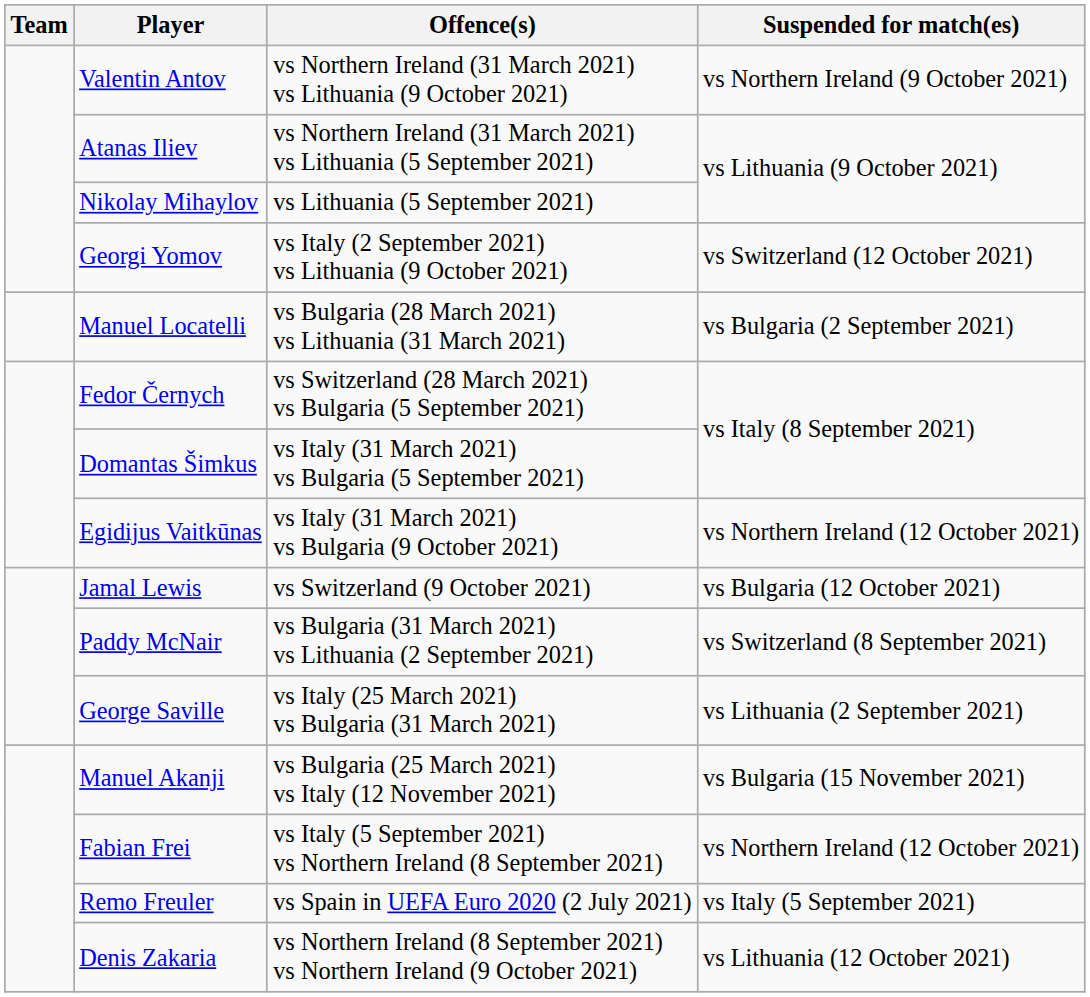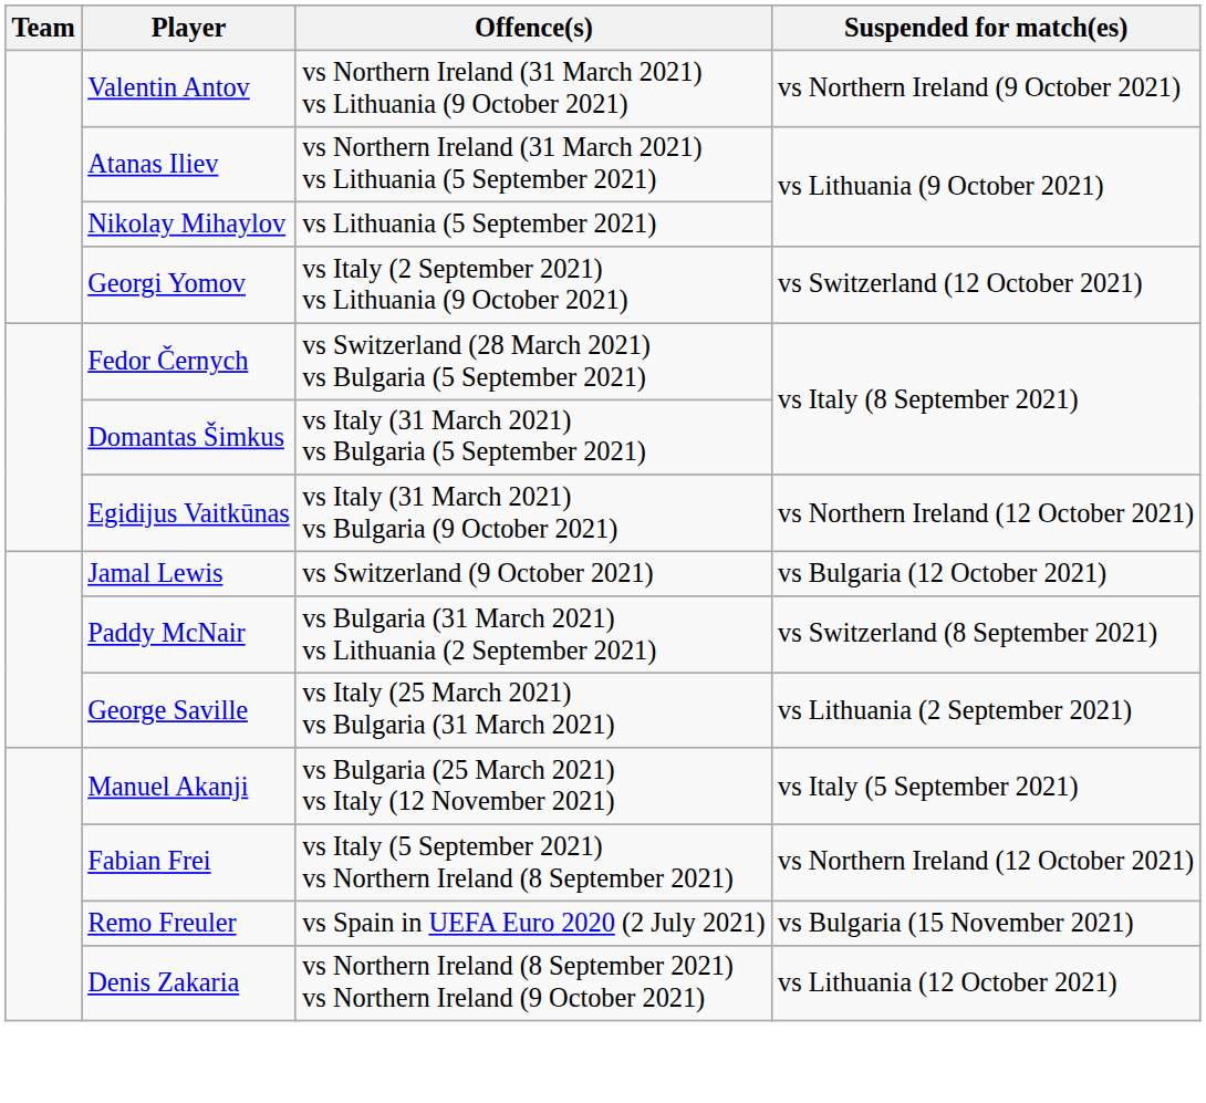 <table class="wikitable" style="font-size:90%">
 <tr>
 <th>Team</th>
 <th>Player</th>
 <th>Offence(s)</th>
 <th>Suspended for match(es)</th>
 </tr>
 <tr>
 <td rowspan=4></td>
 <td><a href='#'>Valentin Antov</a></td>
 <td> vs Northern Ireland (31 March 2021)<br> vs Lithuania (9 October 2021)</td>
 <td>vs Northern Ireland (9 October 2021)</td>
 </tr>
 <tr>
 <td><a href='#'>Atanas Iliev</a></td>
 <td> vs Northern Ireland (31 March 2021)<br> vs Lithuania (5 September 2021)</td>
 <td rowspan=2>vs Lithuania (9 October 2021)</td>
 </tr>
 <tr>
 <td><a href='#'>Nikolay Mihaylov</a></td>
 <td> vs Lithuania (5 September 2021)</td>
 </tr>
 <tr>
 <td><a href='#'>Georgi Yomov</a></td>
 <td> vs Italy (2 September 2021)<br> vs Lithuania (9 October 2021)</td>
 <td>vs Switzerland (12 October 2021)</td>
-</tr>
-<tr>
-<td></td>
-<td><a href='#'>Manuel Locatelli</a></td>
-<td> vs Bulgaria (28 March 2021)<br> vs Lithuania (31 March 2021)</td>
-<td>vs Bulgaria (2 September 2021)</td>
 </tr>
 <tr>
 <td rowspan=3></td>
 <td><a href='#'>Fedor Černych</a></td>
 <td> vs Switzerland (28 March 2021)<br> vs Bulgaria (5 September 2021)</td>
 <td rowspan=2>vs Italy (8 September 2021)</td>
 </tr>
 <tr>
 <td><a href='#'>Domantas Šimkus</a></td>
 <td> vs Italy (31 March 2021)<br> vs Bulgaria (5 September 2021)</td>
 </tr>
 <tr>
 <td><a href='#'>Egidijus Vaitkūnas</a></td>
 <td> vs Italy (31 March 2021)<br> vs Bulgaria (9 October 2021)</td>
 <td>vs Northern Ireland (12 October 2021)</td>
 </tr>
 <tr>
 <td rowspan=3></td>
 <td><a href='#'>Jamal Lewis</a></td>
 <td> vs Switzerland (9 October 2021)</td>
 <td>vs Bulgaria (12 October 2021)</td>
 </tr>
 <tr>
 <td><a href='#'>Paddy McNair</a></td>
 <td> vs Bulgaria (31 March 2021)<br> vs Lithuania (2 September 2021)</td>
 <td>vs Switzerland (8 September 2021)</td>
 </tr>
 <tr>
 <td><a href='#'>George Saville</a></td>
 <td> vs Italy (25 March 2021)<br> vs Bulgaria (31 March 2021)</td>
 <td>vs Lithuania (2 September 2021)</td>
 </tr>
 <tr>
 <td rowspan=4></td>
 <td><a href='#'>Manuel Akanji</a></td>
 <td> vs Bulgaria (25 March 2021)<br> vs Italy (12 November 2021)</td>
-<td>vs Bulgaria (15 November 2021)</td>
+<td>vs Italy (5 September 2021)</td>
 </tr>
 <tr>
 <td><a href='#'>Fabian Frei</a></td>
 <td> vs Italy (5 September 2021)<br> vs Northern Ireland (8 September 2021)</td>
 <td>vs Northern Ireland (12 October 2021)</td>
 </tr>
 <tr>
 <td><a href='#'>Remo Freuler</a></td>
 <td> vs Spain in <a href='#'>UEFA Euro 2020</a> (2 July 2021)</td>
-<td>vs Italy (5 September 2021)</td>
+<td>vs Bulgaria (15 November 2021)</td>
 </tr>
 <tr>
 <td><a href='#'>Denis Zakaria</a></td>
 <td> vs Northern Ireland (8 September 2021)<br> vs Northern Ireland (9 October 2021)</td>
 <td>vs Lithuania (12 October 2021)</td>
 </tr>
 </table>
